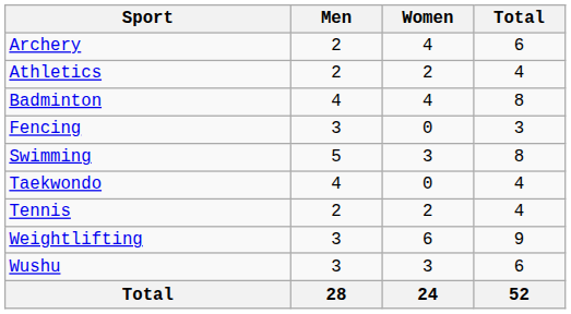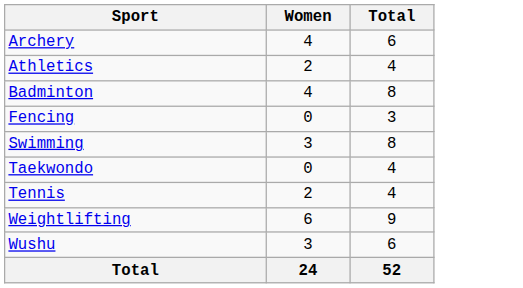 <table class="wikitable" style="text-align:center; font-size: 95%">
 <tr>
 <th width=200>Sport</th>
-<th width=60>Men</th>
 <th width=60>Women</th>
 <th width=60>Total</th>
 </tr>
 <tr>
 <td align=left><a href='#'>Archery</a></td>
-<td>2</td>
 <td>4</td>
 <td>6</td>
 </tr>
 <tr>
 <td align=left><a href='#'>Athletics</a></td>
 <td>2</td>
-<td>2</td>
 <td>4</td>
 </tr>
 <tr>
 <td align=left><a href='#'>Badminton</a></td>
 <td>4</td>
-<td>4</td>
 <td>8</td>
 </tr>
 <tr>
 <td align=left><a href='#'>Fencing</a></td>
-<td>3</td>
 <td>0</td>
 <td>3</td>
 </tr>
 <tr>
 <td align=left><a href='#'>Swimming</a></td>
-<td>5</td>
 <td>3</td>
 <td>8</td>
 </tr>
 <tr>
 <td align=left><a href='#'>Taekwondo</a></td>
-<td>4</td>
 <td>0</td>
 <td>4</td>
 </tr>
 <tr>
 <td align=left><a href='#'>Tennis</a></td>
 <td>2</td>
-<td>2</td>
 <td>4</td>
 </tr>
 <tr>
 <td align=left><a href='#'>Weightlifting</a></td>
-<td>3</td>
 <td>6</td>
 <td>9</td>
 </tr>
 <tr>
 <td align=left><a href='#'>Wushu</a></td>
 <td>3</td>
-<td>3</td>
 <td>6</td>
 </tr>
 <tr>
 <th align=left>Total</th>
-<th>28</th>
 <th>24</th>
 <th>52</th>
 </tr>
 </table>
